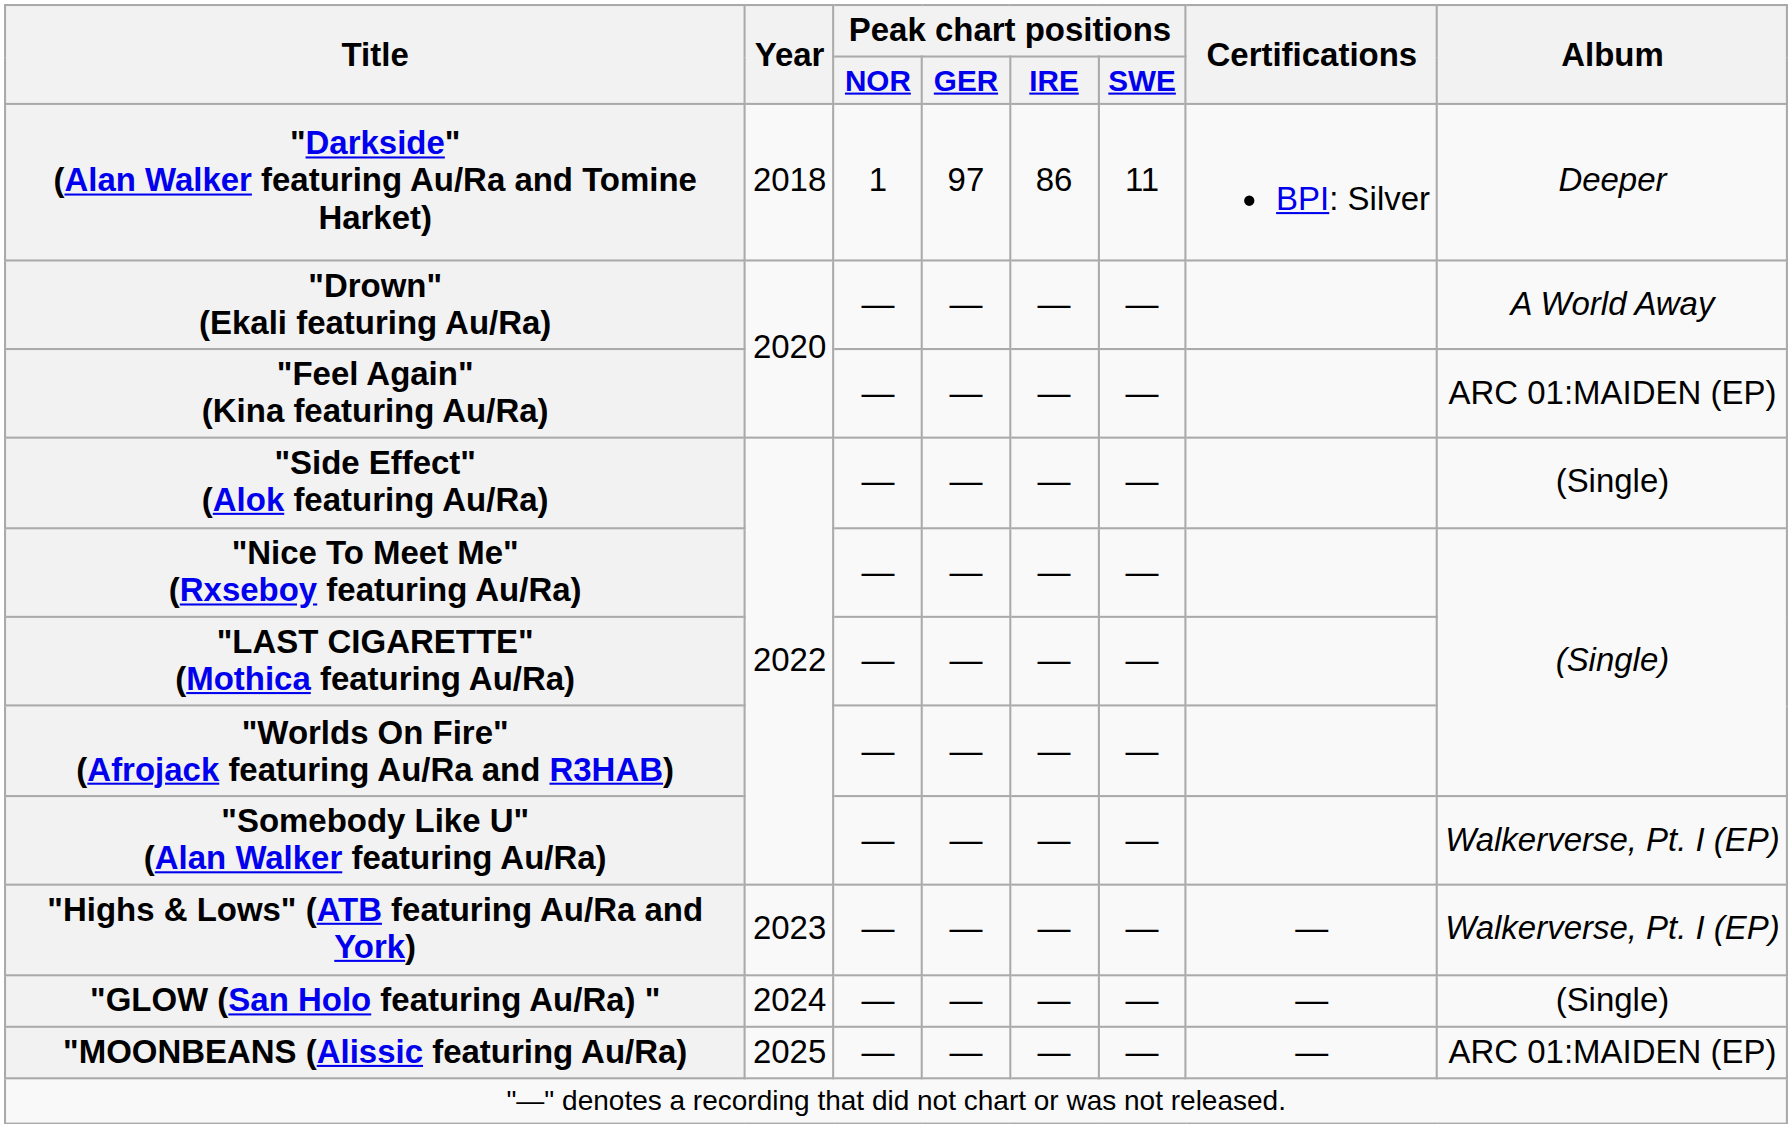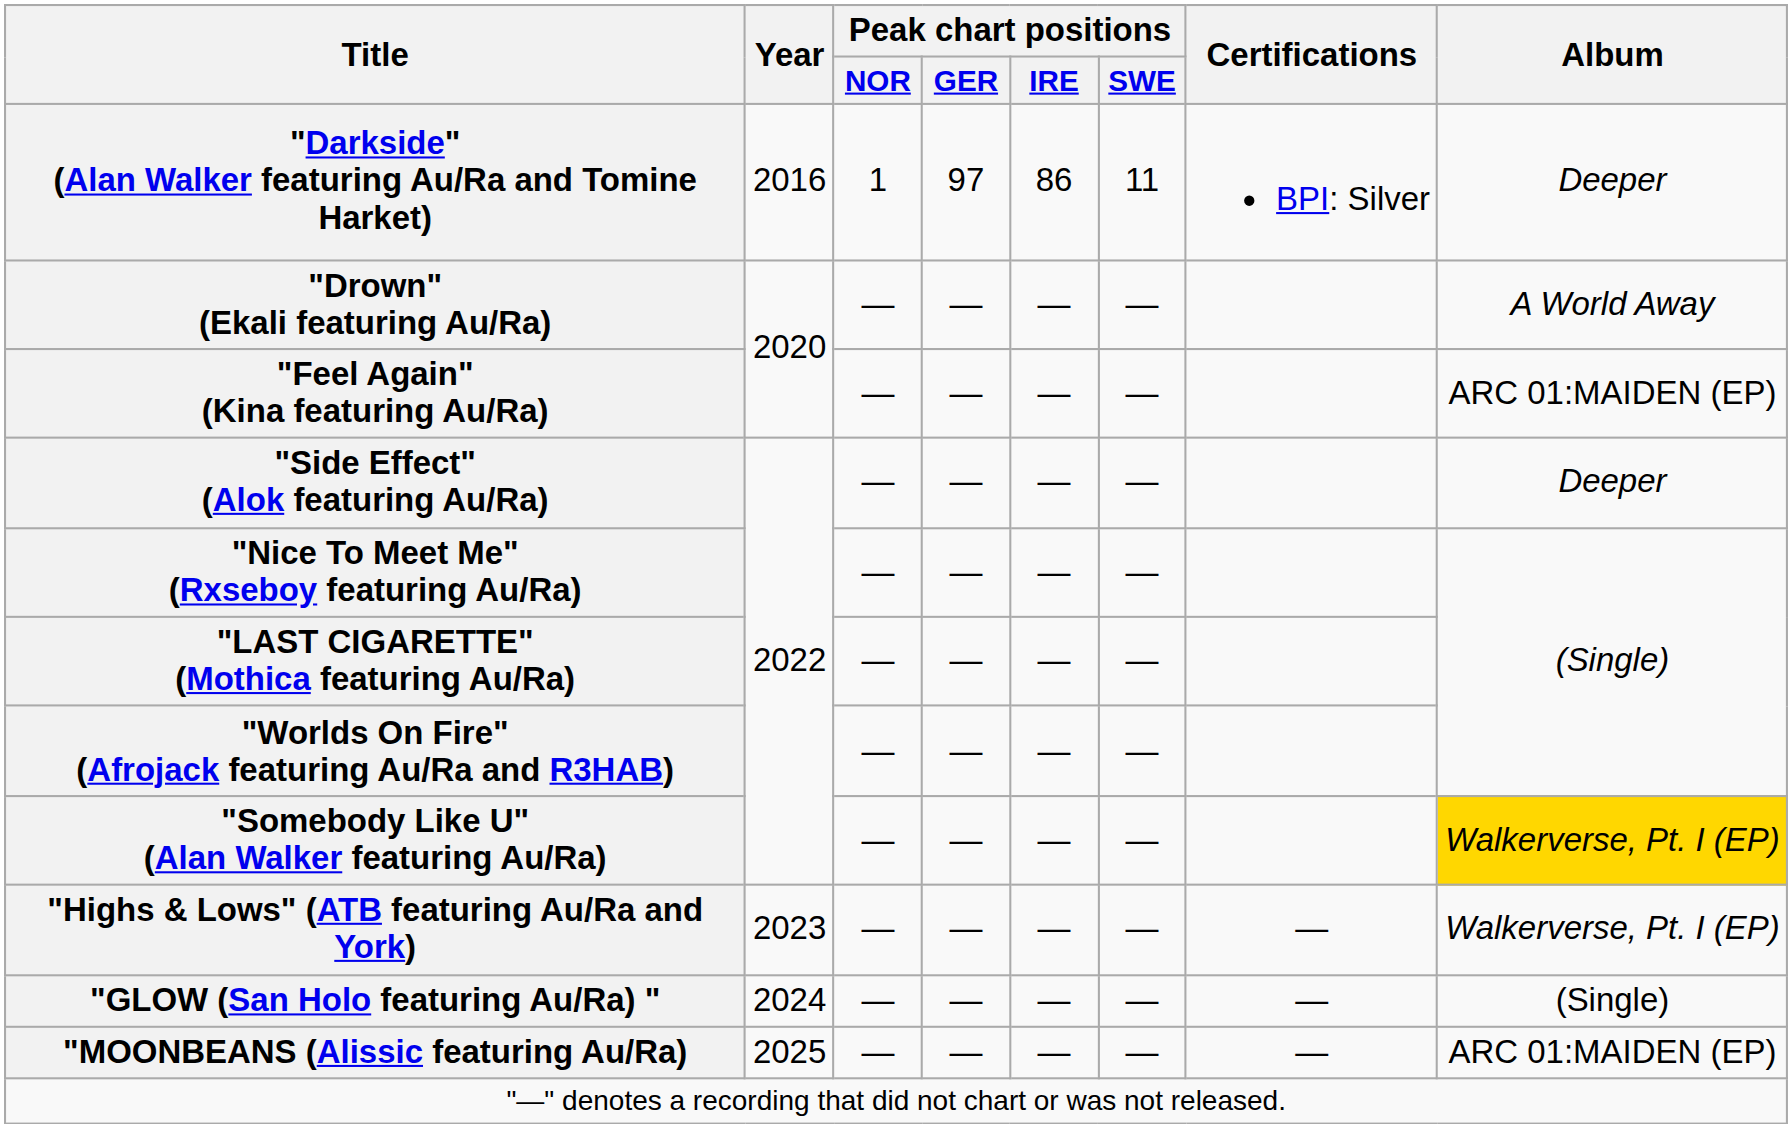 <table class="wikitable plainrowheaders" style="text-align:center;">
 <tr>
 <th scope="col" rowspan="2" style="width:22em;">Title</th>
 <th scope="col" rowspan="2" style="width:1em;">Year</th>
 <th scope="col" colspan="4">Peak chart positions</th>
 <th scope="col" rowspan="2">Certifications</th>
 <th scope="col" rowspan="2">Album</th>
 </tr>
 <tr>
 <th scope="col" style="width:2.5em;font-size:90%;"><a href='#'>NOR</a><br></th>
 <th scope="col" style="width:2.5em;font-size:90%;"><a href='#'>GER</a><br></th>
 <th scope="col" style="width:2.5em;font-size:90%;"><a href='#'>IRE</a><br></th>
 <th scope="col" style="width:2.5em;font-size:90%;"><a href='#'>SWE</a><br></th>
 </tr>
 <tr>
 <th scope="row">"<a href='#'>Darkside</a>"<br><span>(<a href='#'>Alan Walker</a> featuring Au/Ra and Tomine Harket)</span></th>
-<td>2018</td>
+<td>2016</td>
 <td>1<br></td>
 <td>97</td>
 <td>86<br></td>
 <td>11<br></td>
 <td><br><ul><li><a href='#'>BPI</a>: Silver</li></ul></td>
 <td><em>Deeper</em></td>
 </tr>
 <tr>
 <th scope="row">"Drown"<br><span>(Ekali featuring Au/Ra)</span></th>
 <td rowspan="2">2020</td>
 <td>—</td>
 <td>—</td>
 <td>—</td>
 <td>—</td>
 <td></td>
 <td><em>A World Away</em></td>
 </tr>
 <tr>
 <th scope="row">"Feel Again"<br><span>(Kina featuring Au/Ra)</span></th>
 <td>—</td>
 <td>—</td>
 <td>—</td>
 <td>—</td>
 <td></td>
 <td>ARC 01:MAIDEN (EP)</td>
 </tr>
 <tr>
 <th scope="row">"Side Effect"<br><span>(<a href='#'>Alok</a> featuring Au/Ra)</span></th>
 <td rowspan="5">2022</td>
 <td>—</td>
 <td>—</td>
 <td>—</td>
 <td>—</td>
 <td></td>
-<td>(Single)</td>
+<td><em>Deeper</em></td>
 </tr>
 <tr>
 <th scope="row">"Nice To Meet Me"<br><span>(<a href='#'>Rxseboy</a> featuring Au/Ra)</span></th>
 <td>—</td>
 <td>—</td>
 <td>—</td>
 <td>—</td>
 <td></td>
 <td rowspan="3"><em>(Single)</em></td>
 </tr>
 <tr>
 <th scope="row">"LAST CIGARETTE"<br><span>(<a href='#'>Mothica</a> featuring Au/Ra)</span></th>
 <td>—</td>
 <td>—</td>
 <td>—</td>
 <td>—</td>
 <td></td>
 </tr>
 <tr>
 <th scope="row">"Worlds On Fire"<br><span>(<a href='#'>Afrojack</a> featuring Au/Ra and <a href='#'>R3HAB</a>)</span></th>
 <td>—</td>
 <td>—</td>
 <td>—</td>
 <td>—</td>
 <td></td>
 </tr>
 <tr>
 <th scope="row">"Somebody Like U"<br><span>(<a href='#'>Alan Walker</a> featuring Au/Ra)</span></th>
 <td>—</td>
 <td>—</td>
 <td>—</td>
 <td>—</td>
 <td></td>
-<td><em>Walkerverse, Pt. I (EP)</em></td>
+<td style="background: gold;"><em>Walkerverse, Pt. I (EP)</em></td>
 </tr>
 <tr>
 <th>"Highs & Lows" (<a href='#'>ATB</a> featuring Au/Ra and <a href='#'>York</a>)</th>
 <td>2023</td>
 <td>—</td>
 <td>—</td>
 <td>—</td>
 <td>—</td>
 <td>—</td>
 <td><em>Walkerverse, Pt. I (EP)</em></td>
 </tr>
 <tr>
 <th>"GLOW (<a href='#'>San Holo</a> featuring Au/Ra) "</th>
 <td>2024</td>
 <td>—</td>
 <td>—</td>
 <td>—</td>
 <td>—</td>
 <td>—</td>
 <td>(Single)</td>
 </tr>
 <tr>
 <th>"MOONBEANS (<a href='#'>Alissic</a> featuring Au/Ra)</th>
 <td>2025</td>
 <td>—</td>
 <td>—</td>
 <td>—</td>
 <td>—</td>
 <td>—</td>
 <td>ARC 01:MAIDEN (EP)</td>
 </tr>
 <tr>
 <td colspan="8" style="font-size:85%">"—" denotes a recording that did not chart or was not released.</td>
 </tr>
 </table>
